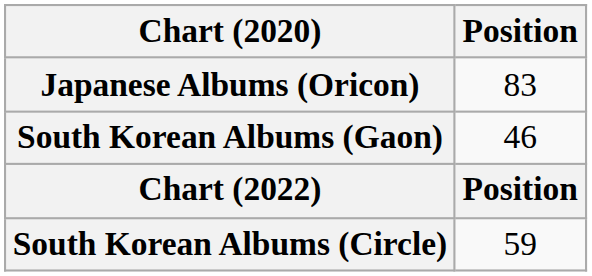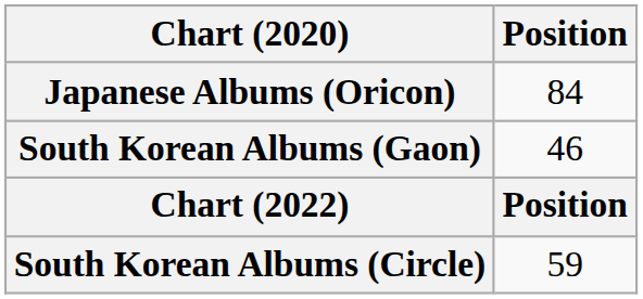 <table class="wikitable plainrowheaders" style="text-align:center;">
 <tr>
 <th>Chart (2020)</th>
 <th>Position</th>
 </tr>
 <tr>
 <th scope="row">Japanese Albums (Oricon)</th>
-<td>83</td>
+<td>84</td>
 </tr>
 <tr>
 <th scope="row">South Korean Albums (Gaon)</th>
 <td>46</td>
 </tr>
 <tr>
 <th scope="col">Chart (2022)</th>
 <th scope="col">Position</th>
 </tr>
 <tr>
 <th scope="row">South Korean Albums (Circle)</th>
 <td>59</td>
 </tr>
 </table>
